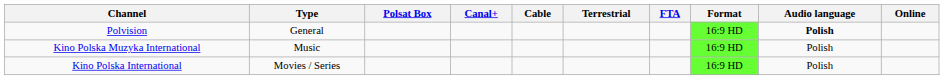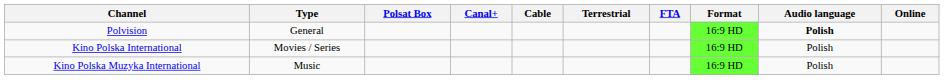 <table class="wikitable sortable" width="100%" style="text-align:center; font-size: 90%">
 <tr>
 <th>Channel</th>
 <th>Type</th>
 <th><a href='#'>Polsat Box</a></th>
 <th><a href='#'>Canal+</a></th>
 <th>Cable</th>
 <th>Terrestrial</th>
 <th><a href='#'>FTA</a></th>
 <th>Format</th>
 <th>Audio language</th>
 <th>Online</th>
 </tr>
 <tr>
 <td><a href='#'>Polvision</a></td>
 <td>General</td>
 <td></td>
 <td></td>
 <td></td>
 <td></td>
 <td></td>
 <td bgcolor="#6f3">16:9 HD</td>
 <td><strong>Polish</strong></td>
 <td></td>
 </tr>
 <tr>
+<td><a href='#'>Kino Polska International</a></td>
+<td>Movies / Series</td>
+<td></td>
+<td></td>
+<td></td>
+<td></td>
+<td></td>
+<td bgcolor="#6f3">16:9 HD</td>
+<td>Polish</td>
+<td></td>
+</tr>
+<tr>
 <td><a href='#'>Kino Polska Muzyka International</a></td>
 <td>Music</td>
 <td></td>
 <td></td>
 <td></td>
 <td></td>
 <td></td>
 <td bgcolor="#6f3">16:9 HD</td>
 <td>Polish</td>
 <td></td>
 </tr>
-<tr>
-<td><a href='#'>Kino Polska International</a></td>
-<td>Movies / Series</td>
-<td></td>
-<td></td>
-<td></td>
-<td></td>
-<td></td>
-<td bgcolor="#6f3">16:9 HD</td>
-<td>Polish</td>
-<td></td>
-</tr>
 </table>
